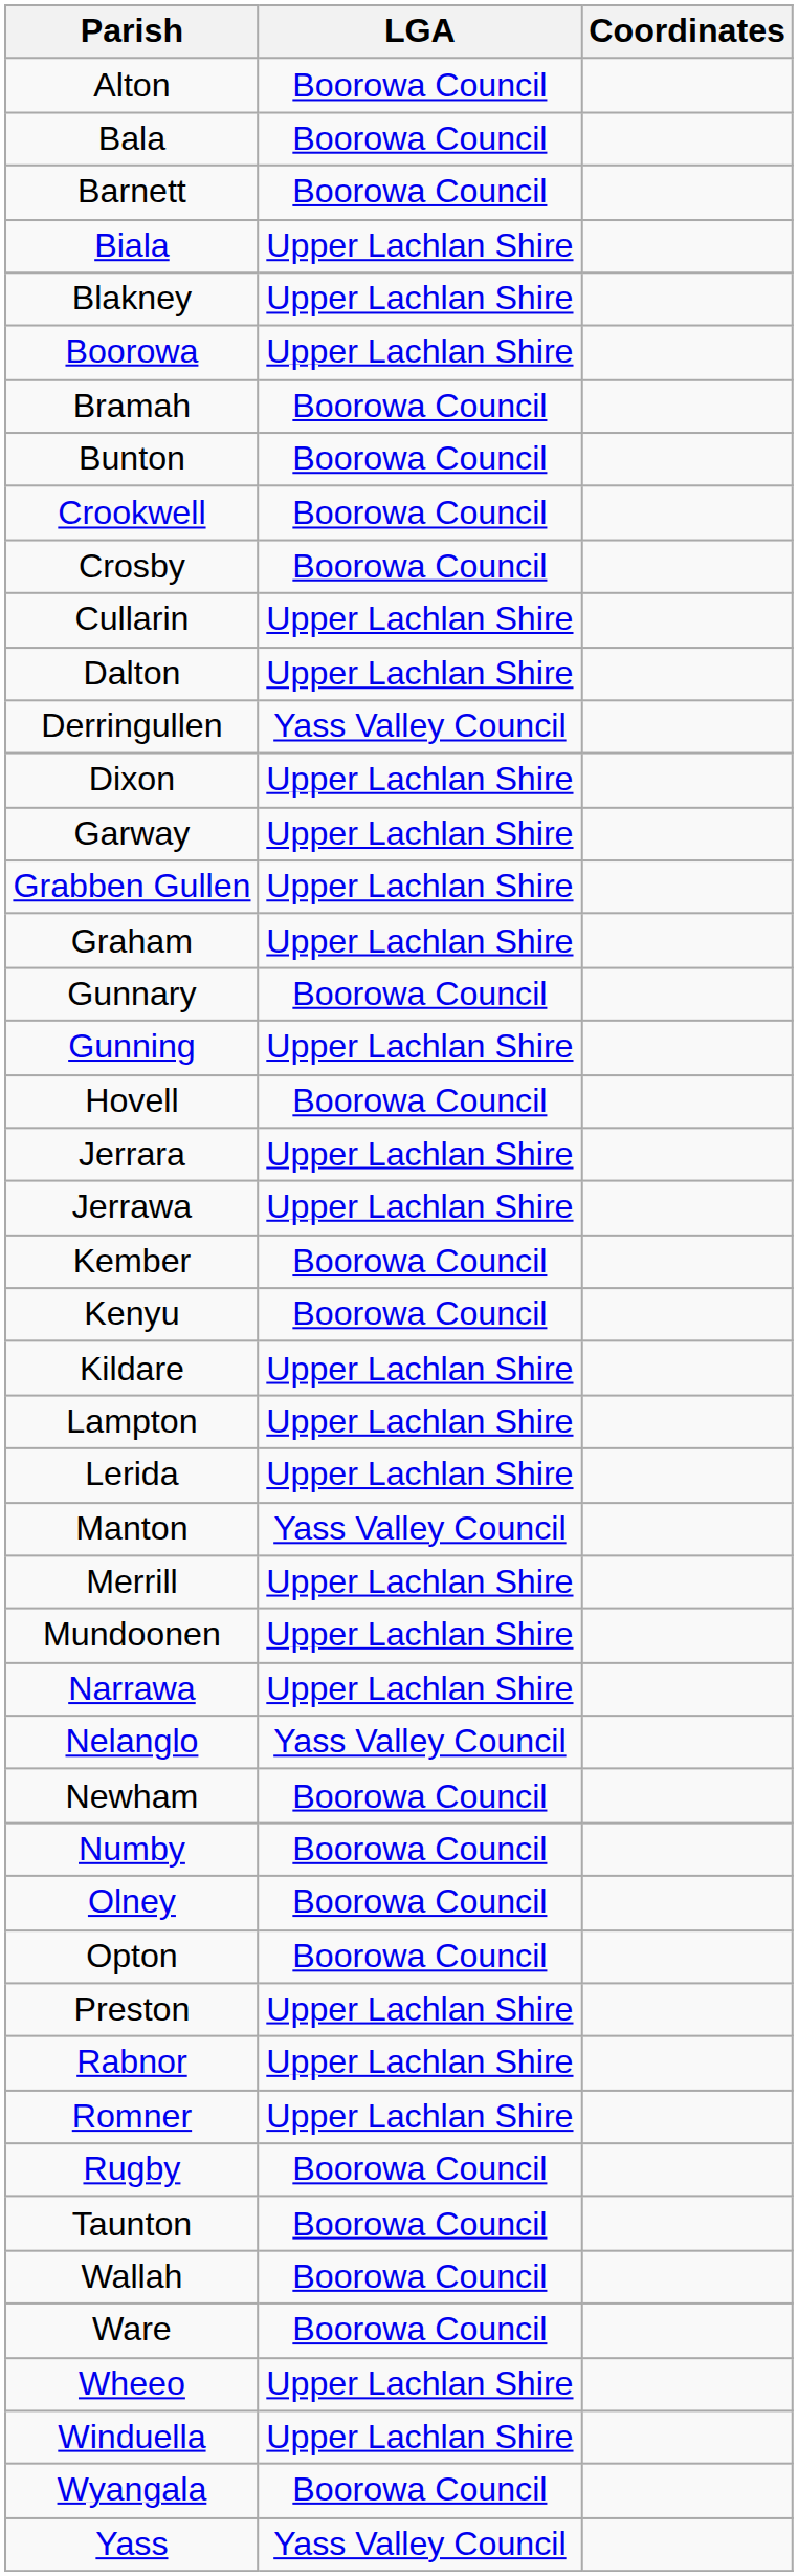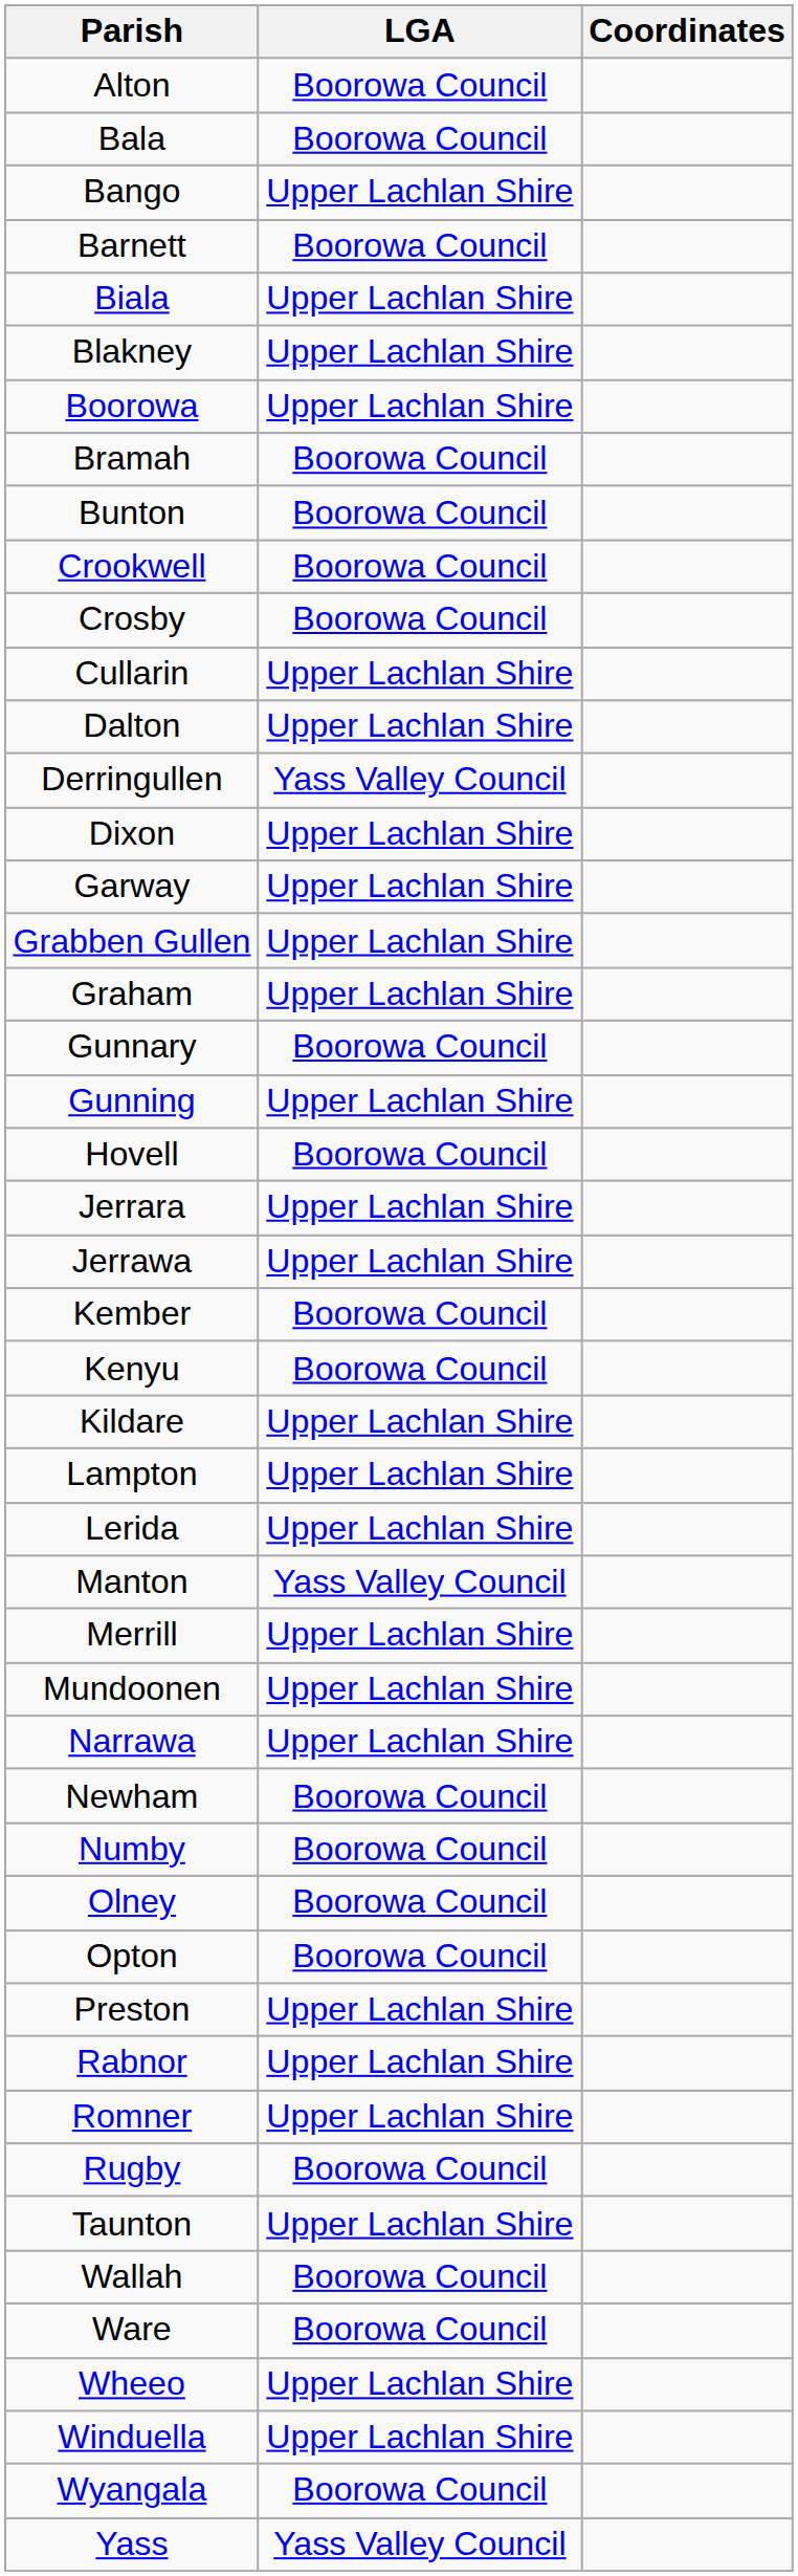 <table class="wikitable" style="text-align:center">
 <tr>
 <th>Parish</th>
 <th>LGA</th>
 <th>Coordinates</th>
 </tr>
 <tr>
 <td>Alton</td>
 <td><a href='#'>Boorowa Council</a></td>
 <td></td>
 </tr>
 <tr>
 <td>Bala</td>
 <td><a href='#'>Boorowa Council</a></td>
+<td></td>
+</tr>
+<tr>
+<td>Bango</td>
+<td><a href='#'>Upper Lachlan Shire</a></td>
 <td></td>
 </tr>
 <tr>
 <td>Barnett</td>
 <td><a href='#'>Boorowa Council</a></td>
 <td></td>
 </tr>
 <tr>
 <td><a href='#'>Biala</a></td>
 <td><a href='#'>Upper Lachlan Shire</a></td>
 <td></td>
 </tr>
 <tr>
 <td>Blakney</td>
 <td><a href='#'>Upper Lachlan Shire</a></td>
 <td></td>
 </tr>
 <tr>
 <td><a href='#'>Boorowa</a></td>
 <td><a href='#'>Upper Lachlan Shire</a></td>
 <td></td>
 </tr>
 <tr>
 <td>Bramah</td>
 <td><a href='#'>Boorowa Council</a></td>
 <td></td>
 </tr>
 <tr>
 <td>Bunton</td>
 <td><a href='#'>Boorowa Council</a></td>
 <td></td>
 </tr>
 <tr>
 <td><a href='#'>Crookwell</a></td>
 <td><a href='#'>Boorowa Council</a></td>
 <td></td>
 </tr>
 <tr>
 <td>Crosby</td>
 <td><a href='#'>Boorowa Council</a></td>
 <td></td>
 </tr>
 <tr>
 <td>Cullarin</td>
 <td><a href='#'>Upper Lachlan Shire</a></td>
 <td></td>
 </tr>
 <tr>
 <td>Dalton</td>
 <td><a href='#'>Upper Lachlan Shire</a></td>
 <td></td>
 </tr>
 <tr>
 <td>Derringullen</td>
 <td><a href='#'>Yass Valley Council</a></td>
 <td></td>
 </tr>
 <tr>
 <td>Dixon</td>
 <td><a href='#'>Upper Lachlan Shire</a></td>
 <td></td>
 </tr>
 <tr>
 <td>Garway</td>
 <td><a href='#'>Upper Lachlan Shire</a></td>
 <td></td>
 </tr>
 <tr>
 <td><a href='#'>Grabben Gullen</a></td>
 <td><a href='#'>Upper Lachlan Shire</a></td>
 <td></td>
 </tr>
 <tr>
 <td>Graham</td>
 <td><a href='#'>Upper Lachlan Shire</a></td>
 <td></td>
 </tr>
 <tr>
 <td>Gunnary</td>
 <td><a href='#'>Boorowa Council</a></td>
 <td></td>
 </tr>
 <tr>
 <td><a href='#'>Gunning</a></td>
 <td><a href='#'>Upper Lachlan Shire</a></td>
 <td></td>
 </tr>
 <tr>
 <td>Hovell</td>
 <td><a href='#'>Boorowa Council</a></td>
 <td></td>
 </tr>
 <tr>
 <td>Jerrara</td>
 <td><a href='#'>Upper Lachlan Shire</a></td>
 <td></td>
 </tr>
 <tr>
 <td>Jerrawa</td>
 <td><a href='#'>Upper Lachlan Shire</a></td>
 <td></td>
 </tr>
 <tr>
 <td>Kember</td>
 <td><a href='#'>Boorowa Council</a></td>
 <td></td>
 </tr>
 <tr>
 <td>Kenyu</td>
 <td><a href='#'>Boorowa Council</a></td>
 <td></td>
 </tr>
 <tr>
 <td>Kildare</td>
 <td><a href='#'>Upper Lachlan Shire</a></td>
 <td></td>
 </tr>
 <tr>
 <td>Lampton</td>
 <td><a href='#'>Upper Lachlan Shire</a></td>
 <td></td>
 </tr>
 <tr>
 <td>Lerida</td>
 <td><a href='#'>Upper Lachlan Shire</a></td>
 <td></td>
 </tr>
 <tr>
 <td>Manton</td>
 <td><a href='#'>Yass Valley Council</a></td>
 <td></td>
 </tr>
 <tr>
 <td>Merrill</td>
 <td><a href='#'>Upper Lachlan Shire</a></td>
 <td></td>
 </tr>
 <tr>
 <td>Mundoonen</td>
 <td><a href='#'>Upper Lachlan Shire</a></td>
 <td></td>
 </tr>
 <tr>
 <td><a href='#'>Narrawa</a></td>
 <td><a href='#'>Upper Lachlan Shire</a></td>
 <td></td>
 </tr>
 <tr>
-<td><a href='#'>Nelanglo</a></td>
-<td><a href='#'>Yass Valley Council</a></td>
-<td></td>
-</tr>
-<tr>
 <td>Newham</td>
 <td><a href='#'>Boorowa Council</a></td>
 <td></td>
 </tr>
 <tr>
 <td><a href='#'>Numby</a></td>
 <td><a href='#'>Boorowa Council</a></td>
 <td></td>
 </tr>
 <tr>
 <td><a href='#'>Olney</a></td>
 <td><a href='#'>Boorowa Council</a></td>
 <td></td>
 </tr>
 <tr>
 <td>Opton</td>
 <td><a href='#'>Boorowa Council</a></td>
 <td></td>
 </tr>
 <tr>
 <td>Preston</td>
 <td><a href='#'>Upper Lachlan Shire</a></td>
 <td></td>
 </tr>
 <tr>
 <td><a href='#'>Rabnor</a></td>
 <td><a href='#'>Upper Lachlan Shire</a></td>
 <td></td>
 </tr>
 <tr>
 <td><a href='#'>Romner</a></td>
 <td><a href='#'>Upper Lachlan Shire</a></td>
 <td></td>
 </tr>
 <tr>
 <td><a href='#'>Rugby</a></td>
 <td><a href='#'>Boorowa Council</a></td>
 <td></td>
 </tr>
 <tr>
 <td>Taunton</td>
-<td><a href='#'>Boorowa Council</a></td>
+<td><a href='#'>Upper Lachlan Shire</a></td>
 <td></td>
 </tr>
 <tr>
 <td>Wallah</td>
 <td><a href='#'>Boorowa Council</a></td>
 <td></td>
 </tr>
 <tr>
 <td>Ware</td>
 <td><a href='#'>Boorowa Council</a></td>
 <td></td>
 </tr>
 <tr>
 <td><a href='#'>Wheeo</a></td>
 <td><a href='#'>Upper Lachlan Shire</a></td>
 <td></td>
 </tr>
 <tr>
 <td><a href='#'>Winduella</a></td>
 <td><a href='#'>Upper Lachlan Shire</a></td>
 <td></td>
 </tr>
 <tr>
 <td><a href='#'>Wyangala</a></td>
 <td><a href='#'>Boorowa Council</a></td>
 <td></td>
 </tr>
 <tr>
 <td><a href='#'>Yass</a></td>
 <td><a href='#'>Yass Valley Council</a></td>
 <td></td>
 </tr>
 </table>
